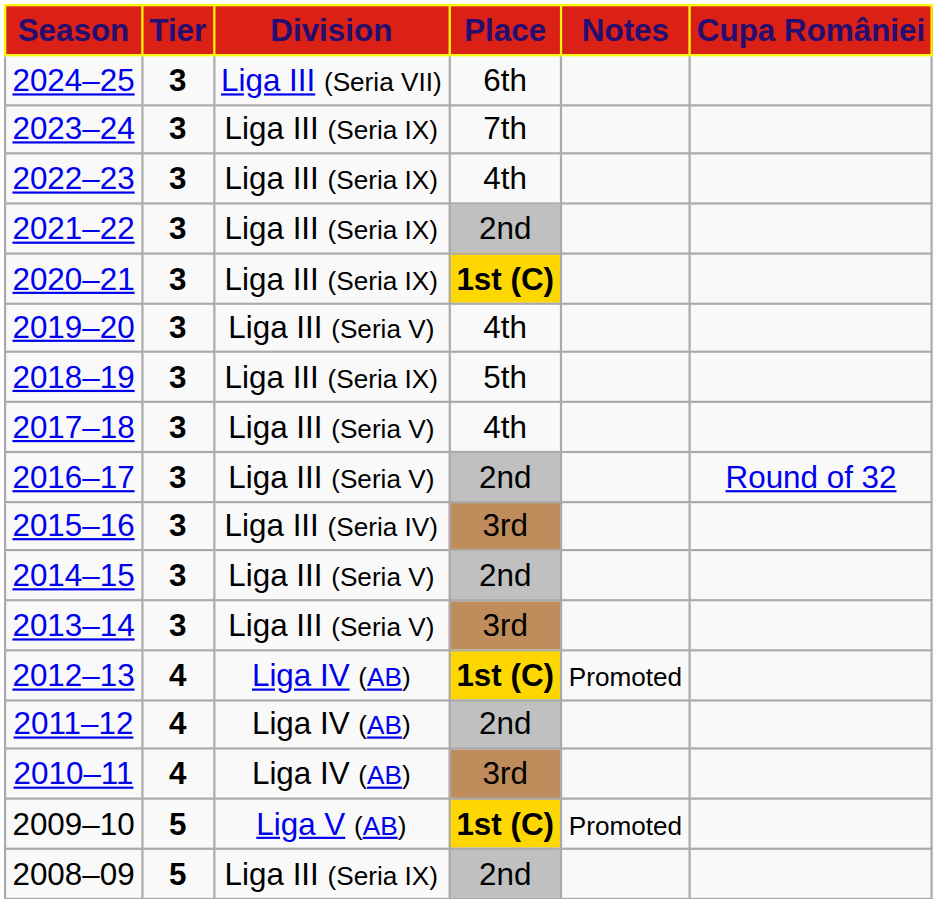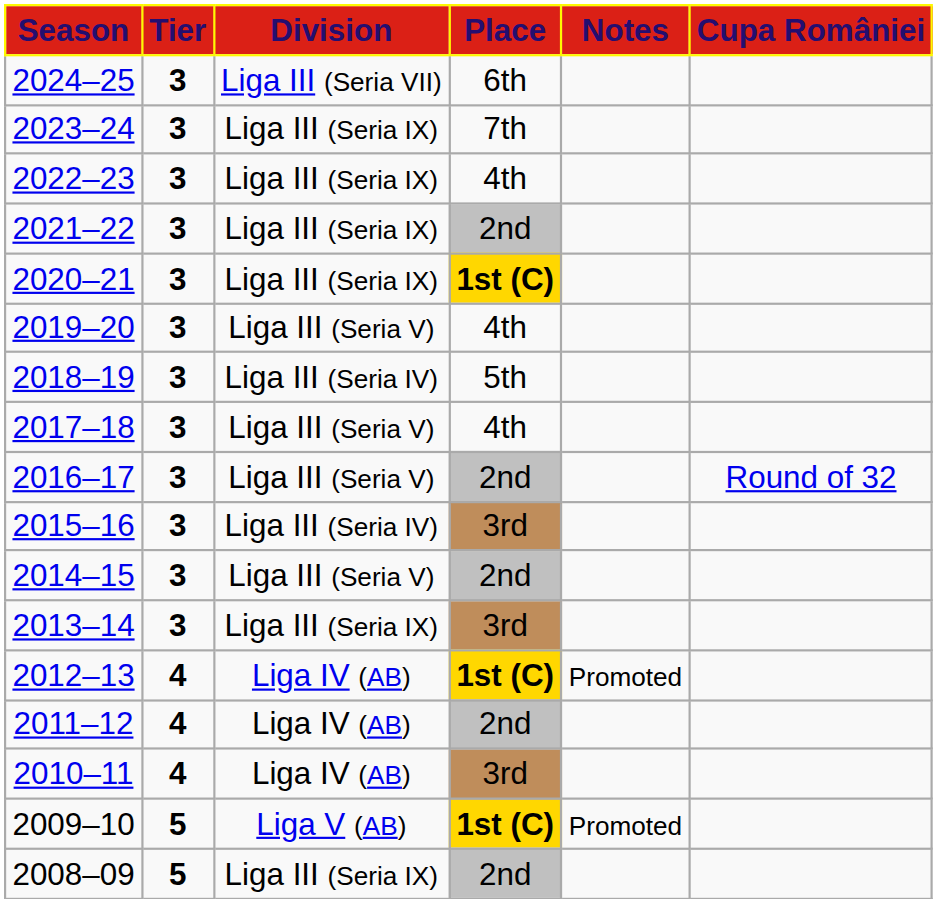 <table class="wikitable" style="text-align:center; font-size:90%">
 <tr>
 <th style="background:#db2016;color:#240e70;border:1px solid #fef900;">Season</th>
 <th style="background:#db2016;color:#240e70;border:1px solid #fef900;">Tier</th>
 <th style="background:#db2016;color:#240e70;border:1px solid #fef900;">Division</th>
 <th style="background:#db2016;color:#240e70;border:1px solid #fef900;">Place</th>
 <th style="background:#db2016;color:#240e70;border:1px solid #fef900;">Notes</th>
 <th style="background:#db2016;color:#240e70;border:1px solid #fef900;">Cupa României</th>
 </tr>
 <tr>
 <td><a href='#'>2024–25</a></td>
 <td><strong>3</strong></td>
 <td><a href='#'>Liga III</a> <small>(Seria VII)</small></td>
 <td>6th</td>
 <td></td>
 <td></td>
 </tr>
 <tr>
 <td><a href='#'>2023–24</a></td>
 <td><strong>3</strong></td>
 <td>Liga III <small>(Seria IX)</small></td>
 <td>7th</td>
 <td></td>
 <td></td>
 </tr>
 <tr>
 <td><a href='#'>2022–23</a></td>
 <td><strong>3</strong></td>
 <td>Liga III <small>(Seria IX)</small></td>
 <td>4th</td>
 <td></td>
 <td></td>
 </tr>
 <tr>
 <td><a href='#'>2021–22</a></td>
 <td><strong>3</strong></td>
 <td>Liga III <small>(Seria IX)</small></td>
 <td align=center bgcolor=silver>2nd</td>
 <td></td>
 <td></td>
 </tr>
 <tr>
 <td><a href='#'>2020–21</a></td>
 <td><strong>3</strong></td>
 <td>Liga III <small>(Seria IX)</small></td>
 <td align=center bgcolor=gold><strong>1st (C)</strong></td>
 <td></td>
 <td></td>
 </tr>
 <tr>
 <td><a href='#'>2019–20</a></td>
 <td><strong>3</strong></td>
 <td>Liga III <small>(Seria V)</small></td>
 <td>4th</td>
 <td></td>
 <td></td>
 </tr>
 <tr>
 <td><a href='#'>2018–19</a></td>
 <td><strong>3</strong></td>
-<td>Liga III <small>(Seria IX)</small></td>
+<td>Liga III <small>(Seria IV)</small></td>
 <td>5th</td>
 <td></td>
 <td></td>
 </tr>
 <tr>
 <td><a href='#'>2017–18</a></td>
 <td><strong>3</strong></td>
 <td>Liga III <small>(Seria V)</small></td>
 <td>4th</td>
 <td></td>
 <td></td>
 </tr>
 <tr>
 <td><a href='#'>2016–17</a></td>
 <td><strong>3</strong></td>
 <td>Liga III <small>(Seria V)</small></td>
 <td align=center bgcolor=silver>2nd</td>
 <td></td>
 <td><a href='#'>Round of 32</a></td>
 </tr>
 <tr>
 <td><a href='#'>2015–16</a></td>
 <td><strong>3</strong></td>
 <td>Liga III <small>(Seria IV)</small></td>
 <td align=center bgcolor=#BF8D5B>3rd</td>
 <td></td>
 <td></td>
 </tr>
 <tr>
 <td><a href='#'>2014–15</a></td>
 <td><strong>3</strong></td>
 <td>Liga III <small>(Seria V)</small></td>
 <td align=center bgcolor=silver>2nd</td>
 <td></td>
 <td></td>
 </tr>
 <tr>
 <td><a href='#'>2013–14</a></td>
 <td><strong>3</strong></td>
-<td>Liga III <small>(Seria V)</small></td>
+<td>Liga III <small>(Seria IX)</small></td>
 <td align=center bgcolor=#BF8D5B>3rd</td>
 <td></td>
 <td></td>
 </tr>
 <tr>
 <td><a href='#'>2012–13</a></td>
 <td><strong>4</strong></td>
 <td><a href='#'>Liga IV</a> <small>(<a href='#'>AB</a>)</small></td>
 <td align=center bgcolor=gold><strong>1st (C)</strong></td>
 <td><small>Promoted</small></td>
 <td></td>
 </tr>
 <tr>
 <td><a href='#'>2011–12</a></td>
 <td><strong>4</strong></td>
 <td>Liga IV <small>(<a href='#'>AB</a>)</small></td>
 <td align=center bgcolor=silver>2nd</td>
 <td></td>
 <td></td>
 </tr>
 <tr>
 <td><a href='#'>2010–11</a></td>
 <td><strong>4</strong></td>
 <td>Liga IV <small>(<a href='#'>AB</a>)</small></td>
 <td align=center bgcolor=#BF8D5B>3rd</td>
 <td></td>
 <td></td>
 </tr>
 <tr>
 <td>2009–10</td>
 <td><strong>5</strong></td>
 <td><a href='#'>Liga V</a> <small>(<a href='#'>AB</a>)</small></td>
 <td align=center bgcolor=gold><strong>1st (C)</strong></td>
 <td><small>Promoted</small></td>
 <td></td>
 </tr>
 <tr>
 <td>2008–09</td>
 <td><strong>5</strong></td>
 <td>Liga III <small>(Seria IX)</small></td>
 <td align=center bgcolor=silver>2nd</td>
 <td></td>
 <td></td>
 </tr>
 </table>
